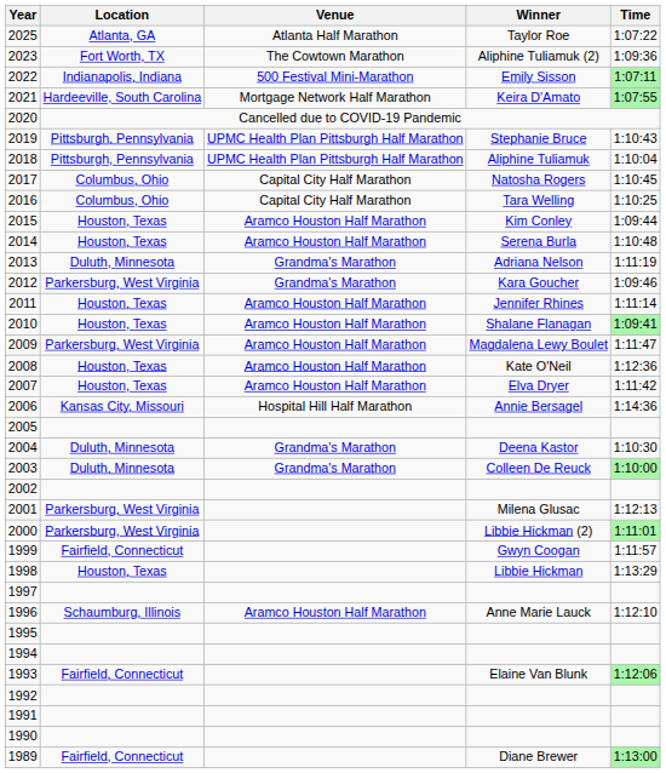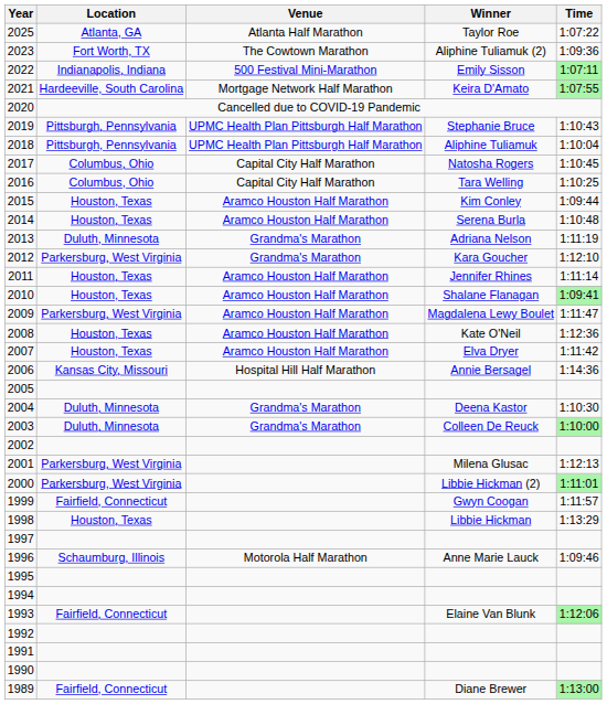 <table class="wikitable sortable" style="text-align:center">
 <tr>
 <th>Year</th>
 <th class=unsortable>Location</th>
 <th class=unsortable>Venue</th>
 <th class=unsortable>Winner</th>
 <th>Time</th>
 </tr>
 <tr>
 <td>2025</td>
 <td><a href='#'>Atlanta, GA</a></td>
 <td>Atlanta Half Marathon</td>
 <td>Taylor Roe</td>
 <td>1:07:22</td>
 </tr>
 <tr>
 <td>2023</td>
 <td><a href='#'>Fort Worth, TX</a></td>
 <td>The Cowtown Marathon</td>
 <td>Aliphine Tuliamuk (2)</td>
 <td>1:09:36</td>
 </tr>
 <tr>
 <td>2022</td>
 <td><a href='#'>Indianapolis, Indiana</a></td>
 <td><a href='#'>500 Festival Mini-Marathon</a></td>
 <td><a href='#'>Emily Sisson</a></td>
 <td bgcolor=#A9F5A9>1:07:11</td>
 </tr>
 <tr>
 <td>2021</td>
 <td><a href='#'>Hardeeville, South Carolina</a></td>
 <td>Mortgage Network Half Marathon</td>
 <td><a href='#'>Keira D'Amato</a></td>
 <td bgcolor=#A9F5A9>1:07:55</td>
 </tr>
 <tr>
 <td>2020</td>
 <td colspan="4">Cancelled due to COVID-19 Pandemic</td>
 </tr>
 <tr>
 <td>2019</td>
 <td><a href='#'>Pittsburgh, Pennsylvania</a></td>
 <td><a href='#'>UPMC Health Plan Pittsburgh Half Marathon</a></td>
 <td><a href='#'>Stephanie Bruce</a></td>
 <td>1:10:43</td>
 </tr>
 <tr>
 <td>2018</td>
 <td><a href='#'>Pittsburgh, Pennsylvania</a></td>
 <td><a href='#'>UPMC Health Plan Pittsburgh Half Marathon</a></td>
 <td><a href='#'>Aliphine Tuliamuk</a></td>
 <td>1:10:04</td>
 </tr>
 <tr>
 <td>2017</td>
 <td><a href='#'>Columbus, Ohio</a></td>
 <td>Capital City Half Marathon</td>
 <td><a href='#'>Natosha Rogers</a></td>
 <td>1:10:45</td>
 </tr>
 <tr>
 <td>2016</td>
 <td><a href='#'>Columbus, Ohio</a></td>
 <td>Capital City Half Marathon</td>
 <td><a href='#'>Tara Welling</a></td>
 <td>1:10:25</td>
 </tr>
 <tr>
 <td>2015</td>
 <td><a href='#'>Houston, Texas</a></td>
 <td><a href='#'>Aramco Houston Half Marathon</a></td>
 <td><a href='#'>Kim Conley</a></td>
 <td>1:09:44</td>
 </tr>
 <tr>
 <td>2014</td>
 <td><a href='#'>Houston, Texas</a></td>
 <td><a href='#'>Aramco Houston Half Marathon</a></td>
 <td><a href='#'>Serena Burla</a></td>
 <td>1:10:48</td>
 </tr>
 <tr>
 <td>2013</td>
 <td><a href='#'>Duluth, Minnesota</a></td>
 <td><a href='#'>Grandma's Marathon</a></td>
 <td><a href='#'>Adriana Nelson</a></td>
 <td>1:11:19</td>
 </tr>
 <tr>
 <td>2012</td>
 <td><a href='#'>Parkersburg, West Virginia</a></td>
 <td><a href='#'>Grandma's Marathon</a></td>
 <td><a href='#'>Kara Goucher</a></td>
-<td>1:09:46</td>
+<td>1:12:10</td>
 </tr>
 <tr>
 <td>2011</td>
 <td><a href='#'>Houston, Texas</a></td>
 <td><a href='#'>Aramco Houston Half Marathon</a></td>
 <td><a href='#'>Jennifer Rhines</a></td>
 <td>1:11:14</td>
 </tr>
 <tr>
 <td>2010</td>
 <td><a href='#'>Houston, Texas</a></td>
 <td><a href='#'>Aramco Houston Half Marathon</a></td>
 <td><a href='#'>Shalane Flanagan</a></td>
 <td bgcolor=#A9F5A9>1:09:41</td>
 </tr>
 <tr>
 <td>2009</td>
 <td><a href='#'>Parkersburg, West Virginia</a></td>
 <td><a href='#'>Aramco Houston Half Marathon</a></td>
 <td><a href='#'>Magdalena Lewy Boulet</a></td>
 <td>1:11:47</td>
 </tr>
 <tr>
 <td>2008</td>
 <td><a href='#'>Houston, Texas</a></td>
 <td><a href='#'>Aramco Houston Half Marathon</a></td>
 <td>Kate O'Neil</td>
 <td>1:12:36</td>
 </tr>
 <tr>
 <td>2007</td>
 <td><a href='#'>Houston, Texas</a></td>
 <td><a href='#'>Aramco Houston Half Marathon</a></td>
 <td><a href='#'>Elva Dryer</a></td>
 <td>1:11:42</td>
 </tr>
 <tr>
 <td>2006</td>
 <td><a href='#'>Kansas City, Missouri</a></td>
 <td>Hospital Hill Half Marathon</td>
 <td><a href='#'>Annie Bersagel</a></td>
 <td>1:14:36</td>
 </tr>
 <tr>
 <td>2005</td>
 <td></td>
 <td></td>
 <td></td>
 <td></td>
 </tr>
 <tr>
 <td>2004</td>
 <td><a href='#'>Duluth, Minnesota</a></td>
 <td><a href='#'>Grandma's Marathon</a></td>
 <td><a href='#'>Deena Kastor</a></td>
 <td>1:10:30</td>
 </tr>
 <tr>
 <td>2003</td>
 <td><a href='#'>Duluth, Minnesota</a></td>
 <td><a href='#'>Grandma's Marathon</a></td>
 <td><a href='#'>Colleen De Reuck</a></td>
 <td bgcolor=#A9F5A9>1:10:00</td>
 </tr>
 <tr>
 <td>2002</td>
 <td></td>
 <td></td>
 <td></td>
 <td></td>
 </tr>
 <tr>
 <td>2001</td>
 <td><a href='#'>Parkersburg, West Virginia</a></td>
 <td></td>
 <td>Milena Glusac</td>
 <td>1:12:13</td>
 </tr>
 <tr>
 <td>2000</td>
 <td><a href='#'>Parkersburg, West Virginia</a></td>
 <td></td>
 <td><a href='#'>Libbie Hickman</a> (2)</td>
 <td bgcolor=#A9F5A9>1:11:01</td>
 </tr>
 <tr>
 <td>1999</td>
 <td><a href='#'>Fairfield, Connecticut</a></td>
 <td></td>
 <td><a href='#'>Gwyn Coogan</a></td>
 <td>1:11:57</td>
 </tr>
 <tr>
 <td>1998</td>
 <td><a href='#'>Houston, Texas</a></td>
 <td></td>
 <td><a href='#'>Libbie Hickman</a></td>
 <td>1:13:29</td>
 </tr>
 <tr>
 <td>1997</td>
 <td></td>
 <td></td>
 <td></td>
 <td></td>
 </tr>
 <tr>
 <td>1996</td>
 <td><a href='#'>Schaumburg, Illinois</a></td>
-<td><a href='#'>Aramco Houston Half Marathon</a></td>
+<td>Motorola Half Marathon</td>
 <td>Anne Marie Lauck</td>
-<td>1:12:10</td>
+<td>1:09:46</td>
 </tr>
 <tr>
 <td>1995</td>
 <td></td>
 <td></td>
 <td></td>
 <td></td>
 </tr>
 <tr>
 <td>1994</td>
 <td></td>
 <td></td>
 <td></td>
 <td></td>
 </tr>
 <tr>
 <td>1993</td>
 <td><a href='#'>Fairfield, Connecticut</a></td>
 <td></td>
 <td>Elaine Van Blunk</td>
 <td bgcolor=#A9F5A9>1:12:06</td>
 </tr>
 <tr>
 <td>1992</td>
 <td></td>
 <td></td>
 <td></td>
 <td></td>
 </tr>
 <tr>
 <td>1991</td>
 <td></td>
 <td></td>
 <td></td>
 <td></td>
 </tr>
 <tr>
 <td>1990</td>
 <td></td>
 <td></td>
 <td></td>
 <td></td>
 </tr>
 <tr>
 <td>1989</td>
 <td><a href='#'>Fairfield, Connecticut</a></td>
 <td></td>
 <td>Diane Brewer</td>
 <td bgcolor=#A9F5A9>1:13:00</td>
 </tr>
 </table>
